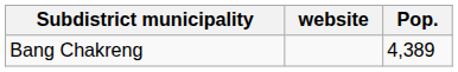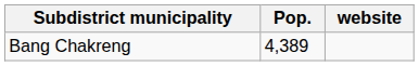 <table class="wikitable" style="width:60%;">
 <tr>
 <th>Subdistrict municipality</th>
+<th>Pop.</th>
 <th>website</th>
-<th>Pop.</th>
 </tr>
 <tr>
 <td>Bang Chakreng</td>
+<td>4,389</td>
 <td></td>
-<td>4,389</td>
 </tr>
 </table>
